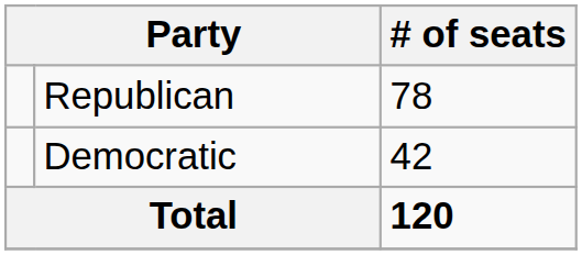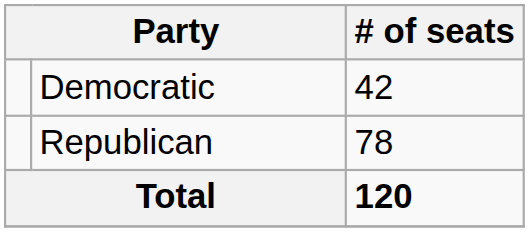 <table class="wikitable sortable">
 <tr>
 <th colspan="2" style="width:150px;">Party</th>
 <th># of seats</th>
 </tr>
 <tr>
 <td></td>
-<td>Republican</td>
-<td>78</td>
+<td>Democratic</td>
+<td>42</td>
 </tr>
 <tr>
 <td></td>
-<td>Democratic</td>
-<td>42</td>
+<td>Republican</td>
+<td>78</td>
 </tr>
 <tr>
 <th colspan=2>Total</th>
 <td><strong>120</strong></td>
 </tr>
 <tr>
 </tr>
 </table>
